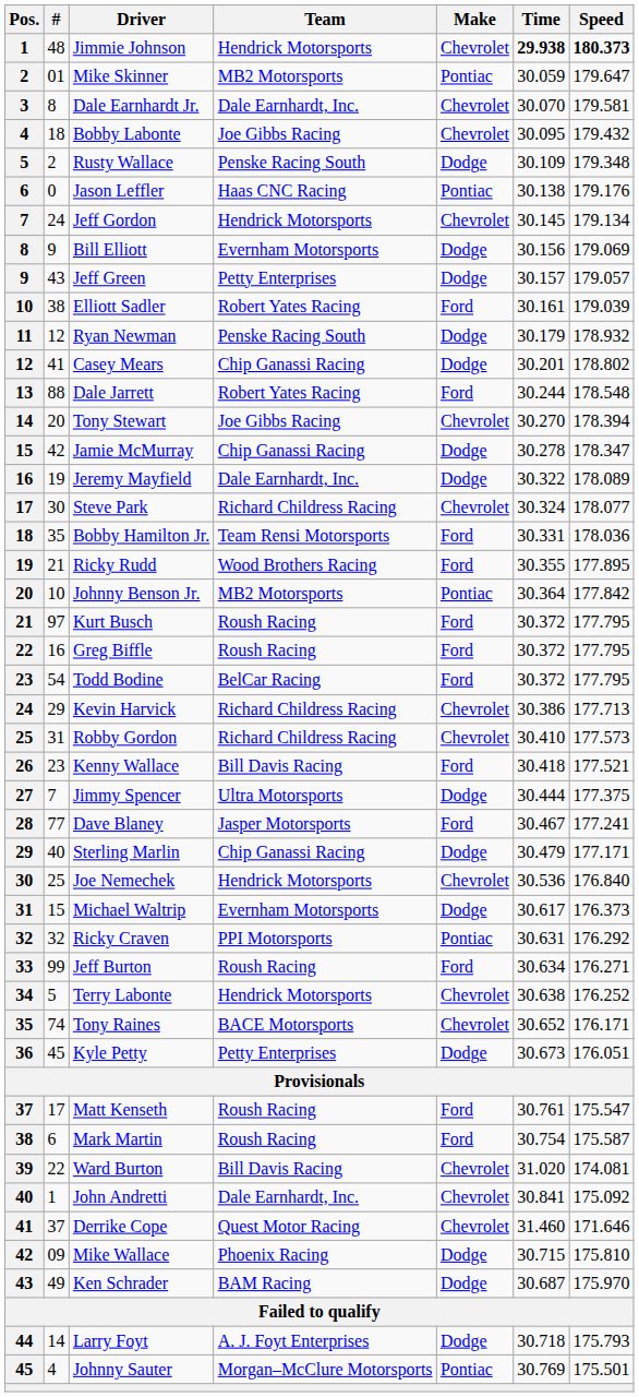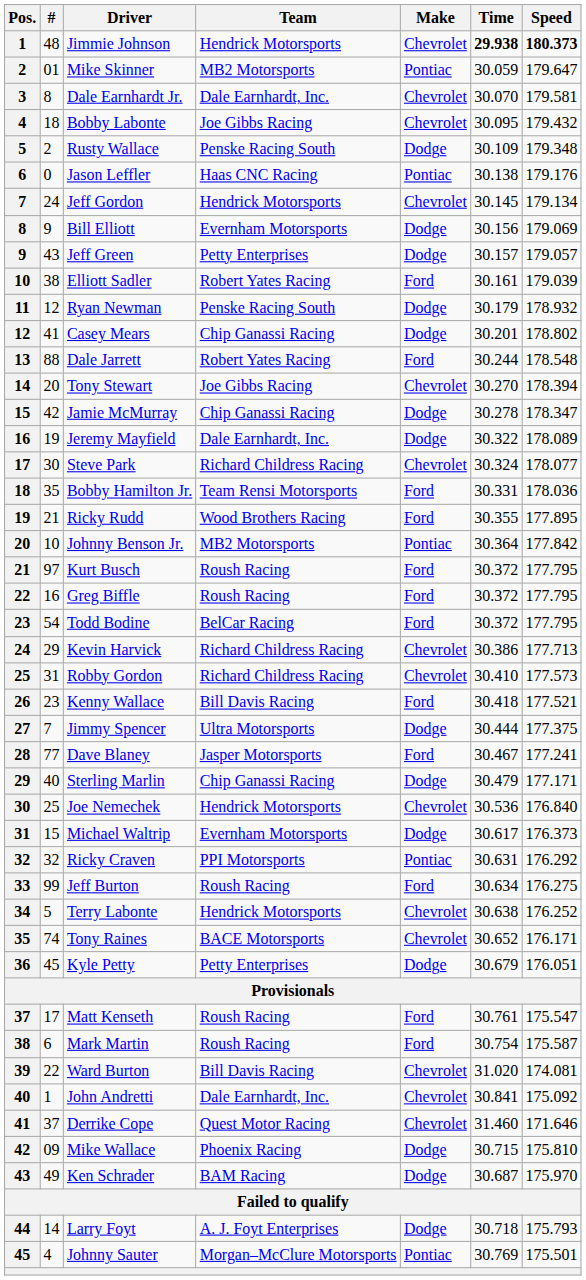 <table class="wikitable" style="font-size:95%">
 <tr>
 <th>Pos.</th>
 <th>#</th>
 <th>Driver</th>
 <th>Team</th>
 <th>Make</th>
 <th>Time</th>
 <th>Speed</th>
 </tr>
 <tr>
 <th>1</th>
 <td>48</td>
 <td><a href='#'>Jimmie Johnson</a></td>
 <td><a href='#'>Hendrick Motorsports</a></td>
 <td><a href='#'>Chevrolet</a></td>
 <td><strong>29.938</strong></td>
 <td><strong>180.373</strong></td>
 </tr>
 <tr>
 <th>2</th>
 <td>01</td>
 <td><a href='#'>Mike Skinner</a></td>
 <td><a href='#'>MB2 Motorsports</a></td>
 <td><a href='#'>Pontiac</a></td>
 <td>30.059</td>
 <td>179.647</td>
 </tr>
 <tr>
 <th>3</th>
 <td>8</td>
 <td><a href='#'>Dale Earnhardt Jr.</a></td>
 <td><a href='#'>Dale Earnhardt, Inc.</a></td>
 <td><a href='#'>Chevrolet</a></td>
 <td>30.070</td>
 <td>179.581</td>
 </tr>
 <tr>
 <th>4</th>
 <td>18</td>
 <td><a href='#'>Bobby Labonte</a></td>
 <td><a href='#'>Joe Gibbs Racing</a></td>
 <td><a href='#'>Chevrolet</a></td>
 <td>30.095</td>
 <td>179.432</td>
 </tr>
 <tr>
 <th>5</th>
 <td>2</td>
 <td><a href='#'>Rusty Wallace</a></td>
 <td><a href='#'>Penske Racing South</a></td>
 <td><a href='#'>Dodge</a></td>
 <td>30.109</td>
 <td>179.348</td>
 </tr>
 <tr>
 <th>6</th>
 <td>0</td>
 <td><a href='#'>Jason Leffler</a></td>
 <td><a href='#'>Haas CNC Racing</a></td>
 <td><a href='#'>Pontiac</a></td>
 <td>30.138</td>
 <td>179.176</td>
 </tr>
 <tr>
 <th>7</th>
 <td>24</td>
 <td><a href='#'>Jeff Gordon</a></td>
 <td><a href='#'>Hendrick Motorsports</a></td>
 <td><a href='#'>Chevrolet</a></td>
 <td>30.145</td>
 <td>179.134</td>
 </tr>
 <tr>
 <th>8</th>
 <td>9</td>
 <td><a href='#'>Bill Elliott</a></td>
 <td><a href='#'>Evernham Motorsports</a></td>
 <td><a href='#'>Dodge</a></td>
 <td>30.156</td>
 <td>179.069</td>
 </tr>
 <tr>
 <th>9</th>
 <td>43</td>
 <td><a href='#'>Jeff Green</a></td>
 <td><a href='#'>Petty Enterprises</a></td>
 <td><a href='#'>Dodge</a></td>
 <td>30.157</td>
 <td>179.057</td>
 </tr>
 <tr>
 <th>10</th>
 <td>38</td>
 <td><a href='#'>Elliott Sadler</a></td>
 <td><a href='#'>Robert Yates Racing</a></td>
 <td><a href='#'>Ford</a></td>
 <td>30.161</td>
 <td>179.039</td>
 </tr>
 <tr>
 <th>11</th>
 <td>12</td>
 <td><a href='#'>Ryan Newman</a></td>
 <td><a href='#'>Penske Racing South</a></td>
 <td><a href='#'>Dodge</a></td>
 <td>30.179</td>
 <td>178.932</td>
 </tr>
 <tr>
 <th>12</th>
 <td>41</td>
 <td><a href='#'>Casey Mears</a></td>
 <td><a href='#'>Chip Ganassi Racing</a></td>
 <td><a href='#'>Dodge</a></td>
 <td>30.201</td>
 <td>178.802</td>
 </tr>
 <tr>
 <th>13</th>
 <td>88</td>
 <td><a href='#'>Dale Jarrett</a></td>
 <td><a href='#'>Robert Yates Racing</a></td>
 <td><a href='#'>Ford</a></td>
 <td>30.244</td>
 <td>178.548</td>
 </tr>
 <tr>
 <th>14</th>
 <td>20</td>
 <td><a href='#'>Tony Stewart</a></td>
 <td><a href='#'>Joe Gibbs Racing</a></td>
 <td><a href='#'>Chevrolet</a></td>
 <td>30.270</td>
 <td>178.394</td>
 </tr>
 <tr>
 <th>15</th>
 <td>42</td>
 <td><a href='#'>Jamie McMurray</a></td>
 <td><a href='#'>Chip Ganassi Racing</a></td>
 <td><a href='#'>Dodge</a></td>
 <td>30.278</td>
 <td>178.347</td>
 </tr>
 <tr>
 <th>16</th>
 <td>19</td>
 <td><a href='#'>Jeremy Mayfield</a></td>
 <td><a href='#'>Dale Earnhardt, Inc.</a></td>
 <td><a href='#'>Dodge</a></td>
 <td>30.322</td>
 <td>178.089</td>
 </tr>
 <tr>
 <th>17</th>
 <td>30</td>
 <td><a href='#'>Steve Park</a></td>
 <td><a href='#'>Richard Childress Racing</a></td>
 <td><a href='#'>Chevrolet</a></td>
 <td>30.324</td>
 <td>178.077</td>
 </tr>
 <tr>
 <th>18</th>
 <td>35</td>
 <td><a href='#'>Bobby Hamilton Jr.</a></td>
 <td><a href='#'>Team Rensi Motorsports</a></td>
 <td><a href='#'>Ford</a></td>
 <td>30.331</td>
 <td>178.036</td>
 </tr>
 <tr>
 <th>19</th>
 <td>21</td>
 <td><a href='#'>Ricky Rudd</a></td>
 <td><a href='#'>Wood Brothers Racing</a></td>
 <td><a href='#'>Ford</a></td>
 <td>30.355</td>
 <td>177.895</td>
 </tr>
 <tr>
 <th>20</th>
 <td>10</td>
 <td><a href='#'>Johnny Benson Jr.</a></td>
 <td><a href='#'>MB2 Motorsports</a></td>
 <td><a href='#'>Pontiac</a></td>
 <td>30.364</td>
 <td>177.842</td>
 </tr>
 <tr>
 <th>21</th>
 <td>97</td>
 <td><a href='#'>Kurt Busch</a></td>
 <td><a href='#'>Roush Racing</a></td>
 <td><a href='#'>Ford</a></td>
 <td>30.372</td>
 <td>177.795</td>
 </tr>
 <tr>
 <th>22</th>
 <td>16</td>
 <td><a href='#'>Greg Biffle</a></td>
 <td><a href='#'>Roush Racing</a></td>
 <td><a href='#'>Ford</a></td>
 <td>30.372</td>
 <td>177.795</td>
 </tr>
 <tr>
 <th>23</th>
 <td>54</td>
 <td><a href='#'>Todd Bodine</a></td>
 <td><a href='#'>BelCar Racing</a></td>
 <td><a href='#'>Ford</a></td>
 <td>30.372</td>
 <td>177.795</td>
 </tr>
 <tr>
 <th>24</th>
 <td>29</td>
 <td><a href='#'>Kevin Harvick</a></td>
 <td><a href='#'>Richard Childress Racing</a></td>
 <td><a href='#'>Chevrolet</a></td>
 <td>30.386</td>
 <td>177.713</td>
 </tr>
 <tr>
 <th>25</th>
 <td>31</td>
 <td><a href='#'>Robby Gordon</a></td>
 <td><a href='#'>Richard Childress Racing</a></td>
 <td><a href='#'>Chevrolet</a></td>
 <td>30.410</td>
 <td>177.573</td>
 </tr>
 <tr>
 <th>26</th>
 <td>23</td>
 <td><a href='#'>Kenny Wallace</a></td>
 <td><a href='#'>Bill Davis Racing</a></td>
 <td><a href='#'>Ford</a></td>
 <td>30.418</td>
 <td>177.521</td>
 </tr>
 <tr>
 <th>27</th>
 <td>7</td>
 <td><a href='#'>Jimmy Spencer</a></td>
 <td><a href='#'>Ultra Motorsports</a></td>
 <td><a href='#'>Dodge</a></td>
 <td>30.444</td>
 <td>177.375</td>
 </tr>
 <tr>
 <th>28</th>
 <td>77</td>
 <td><a href='#'>Dave Blaney</a></td>
 <td><a href='#'>Jasper Motorsports</a></td>
 <td><a href='#'>Ford</a></td>
 <td>30.467</td>
 <td>177.241</td>
 </tr>
 <tr>
 <th>29</th>
 <td>40</td>
 <td><a href='#'>Sterling Marlin</a></td>
 <td><a href='#'>Chip Ganassi Racing</a></td>
 <td><a href='#'>Dodge</a></td>
 <td>30.479</td>
 <td>177.171</td>
 </tr>
 <tr>
 <th>30</th>
 <td>25</td>
 <td><a href='#'>Joe Nemechek</a></td>
 <td><a href='#'>Hendrick Motorsports</a></td>
 <td><a href='#'>Chevrolet</a></td>
 <td>30.536</td>
 <td>176.840</td>
 </tr>
 <tr>
 <th>31</th>
 <td>15</td>
 <td><a href='#'>Michael Waltrip</a></td>
 <td><a href='#'>Evernham Motorsports</a></td>
 <td><a href='#'>Dodge</a></td>
 <td>30.617</td>
 <td>176.373</td>
 </tr>
 <tr>
 <th>32</th>
 <td>32</td>
 <td><a href='#'>Ricky Craven</a></td>
 <td><a href='#'>PPI Motorsports</a></td>
 <td><a href='#'>Pontiac</a></td>
 <td>30.631</td>
 <td>176.292</td>
 </tr>
 <tr>
 <th>33</th>
 <td>99</td>
 <td><a href='#'>Jeff Burton</a></td>
 <td><a href='#'>Roush Racing</a></td>
 <td><a href='#'>Ford</a></td>
 <td>30.634</td>
-<td>176.271</td>
+<td>176.275</td>
 </tr>
 <tr>
 <th>34</th>
 <td>5</td>
 <td><a href='#'>Terry Labonte</a></td>
 <td><a href='#'>Hendrick Motorsports</a></td>
 <td><a href='#'>Chevrolet</a></td>
 <td>30.638</td>
 <td>176.252</td>
 </tr>
 <tr>
 <th>35</th>
 <td>74</td>
 <td><a href='#'>Tony Raines</a></td>
 <td><a href='#'>BACE Motorsports</a></td>
 <td><a href='#'>Chevrolet</a></td>
 <td>30.652</td>
 <td>176.171</td>
 </tr>
 <tr>
 <th>36</th>
 <td>45</td>
 <td><a href='#'>Kyle Petty</a></td>
 <td><a href='#'>Petty Enterprises</a></td>
 <td><a href='#'>Dodge</a></td>
-<td>30.673</td>
+<td>30.679</td>
 <td>176.051</td>
 </tr>
 <tr>
 <th colspan="7">Provisionals</th>
 </tr>
 <tr>
 <th>37</th>
 <td>17</td>
 <td><a href='#'>Matt Kenseth</a></td>
 <td><a href='#'>Roush Racing</a></td>
 <td><a href='#'>Ford</a></td>
 <td>30.761</td>
 <td>175.547</td>
 </tr>
 <tr>
 <th>38</th>
 <td>6</td>
 <td><a href='#'>Mark Martin</a></td>
 <td><a href='#'>Roush Racing</a></td>
 <td><a href='#'>Ford</a></td>
 <td>30.754</td>
 <td>175.587</td>
 </tr>
 <tr>
 <th>39</th>
 <td>22</td>
 <td><a href='#'>Ward Burton</a></td>
 <td><a href='#'>Bill Davis Racing</a></td>
 <td><a href='#'>Chevrolet</a></td>
 <td>31.020</td>
 <td>174.081</td>
 </tr>
 <tr>
 <th>40</th>
 <td>1</td>
 <td><a href='#'>John Andretti</a></td>
 <td><a href='#'>Dale Earnhardt, Inc.</a></td>
 <td><a href='#'>Chevrolet</a></td>
 <td>30.841</td>
 <td>175.092</td>
 </tr>
 <tr>
 <th>41</th>
 <td>37</td>
 <td><a href='#'>Derrike Cope</a></td>
 <td><a href='#'>Quest Motor Racing</a></td>
 <td><a href='#'>Chevrolet</a></td>
 <td>31.460</td>
 <td>171.646</td>
 </tr>
 <tr>
 <th>42</th>
 <td>09</td>
 <td><a href='#'>Mike Wallace</a></td>
 <td><a href='#'>Phoenix Racing</a></td>
 <td><a href='#'>Dodge</a></td>
 <td>30.715</td>
 <td>175.810</td>
 </tr>
 <tr>
 <th>43</th>
 <td>49</td>
 <td><a href='#'>Ken Schrader</a></td>
 <td><a href='#'>BAM Racing</a></td>
 <td><a href='#'>Dodge</a></td>
 <td>30.687</td>
 <td>175.970</td>
 </tr>
 <tr>
 <th colspan="7">Failed to qualify</th>
 </tr>
 <tr>
 <th>44</th>
 <td>14</td>
 <td><a href='#'>Larry Foyt</a></td>
 <td><a href='#'>A. J. Foyt Enterprises</a></td>
 <td><a href='#'>Dodge</a></td>
 <td>30.718</td>
 <td>175.793</td>
 </tr>
 <tr>
 <th>45</th>
 <td>4</td>
 <td><a href='#'>Johnny Sauter</a></td>
 <td><a href='#'>Morgan–McClure Motorsports</a></td>
 <td><a href='#'>Pontiac</a></td>
 <td>30.769</td>
 <td>175.501</td>
 </tr>
 <tr>
 <th colspan="7"></th>
 </tr>
 </table>
